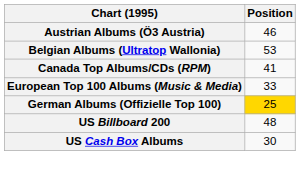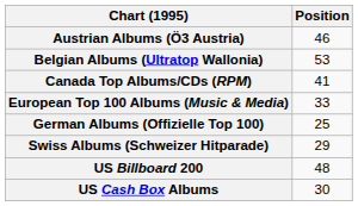 <table class="wikitable sortable plainrowheaders" style="text-align:center;">
 <tr>
 <th scope="column">Chart (1995)</th>
 <th scope="column">Position</th>
 </tr>
 <tr>
 <th scope="row">Austrian Albums (Ö3 Austria)</th>
 <td>46</td>
 </tr>
 <tr>
 <th scope="row">Belgian Albums (<a href='#'>Ultratop</a> Wallonia)</th>
 <td>53</td>
 </tr>
 <tr>
 <th scope="row">Canada Top Albums/CDs (<em>RPM</em>)</th>
 <td>41</td>
 </tr>
 <tr>
 <th scope="row">European Top 100 Albums (<em>Music & Media</em>)</th>
 <td>33</td>
 </tr>
 <tr>
 <th scope="row">German Albums (Offizielle Top 100)</th>
-<td style="background: gold;">25</td>
+<td>25</td>
+</tr>
+<tr>
+<th scope="row">Swiss Albums (Schweizer Hitparade)</th>
+<td>29</td>
 </tr>
 <tr>
 <th scope="row">US <em>Billboard</em> 200</th>
 <td>48</td>
 </tr>
 <tr>
 <th scope="row">US <em><a href='#'>Cash Box</a></em> Albums</th>
 <td>30</td>
 </tr>
 </table>
